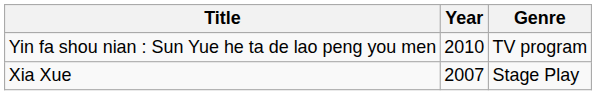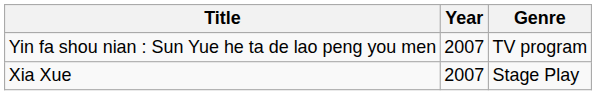 <table class="wikitable">
 <tr>
 <th>Title</th>
 <th>Year</th>
 <th>Genre</th>
 </tr>
 <tr>
 <td>Yin fa shou nian : Sun Yue he ta de lao peng you men</td>
-<td>2010</td>
+<td>2007</td>
 <td>TV program</td>
 </tr>
 <tr>
 <td>Xia Xue</td>
 <td>2007</td>
 <td>Stage Play</td>
 </tr>
 </table>
